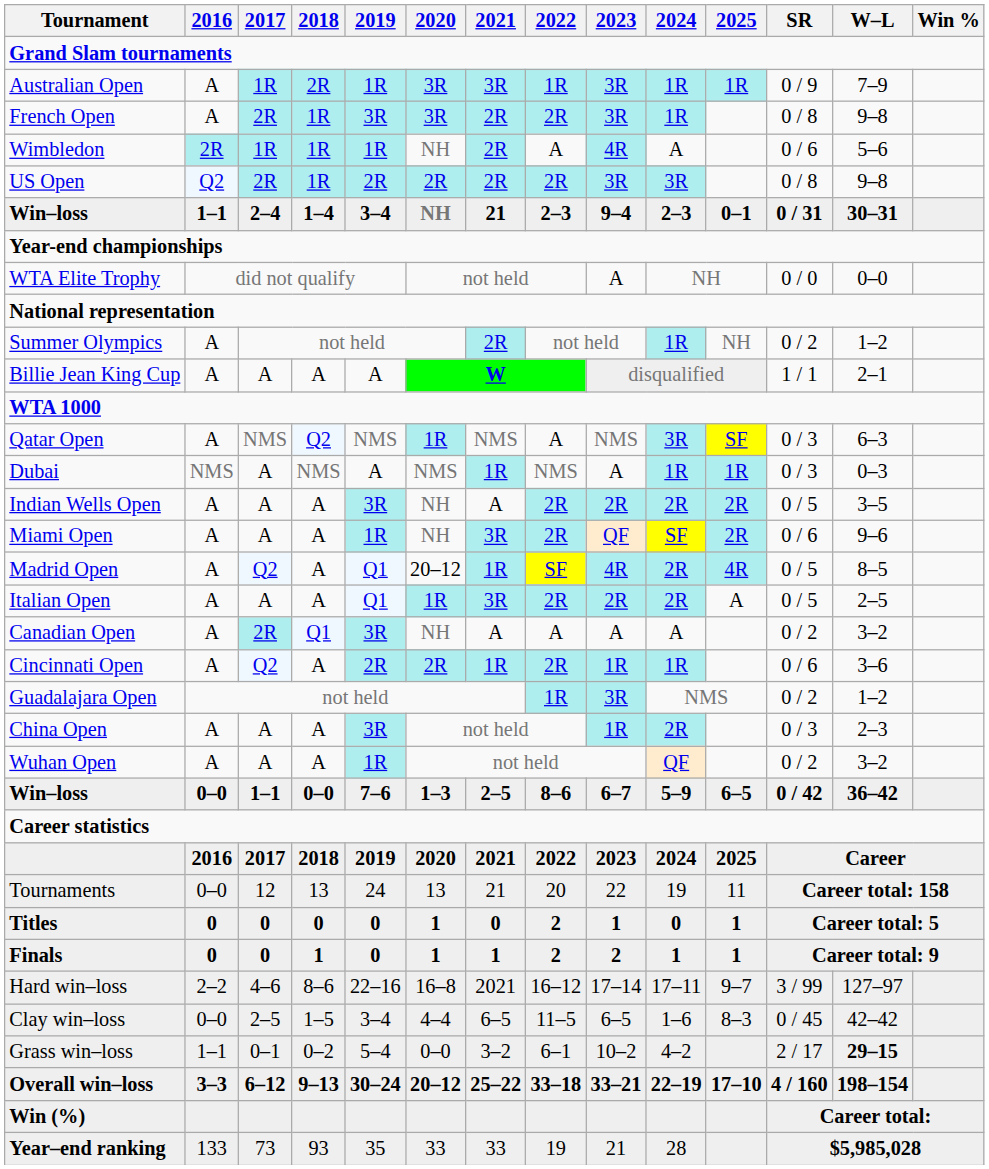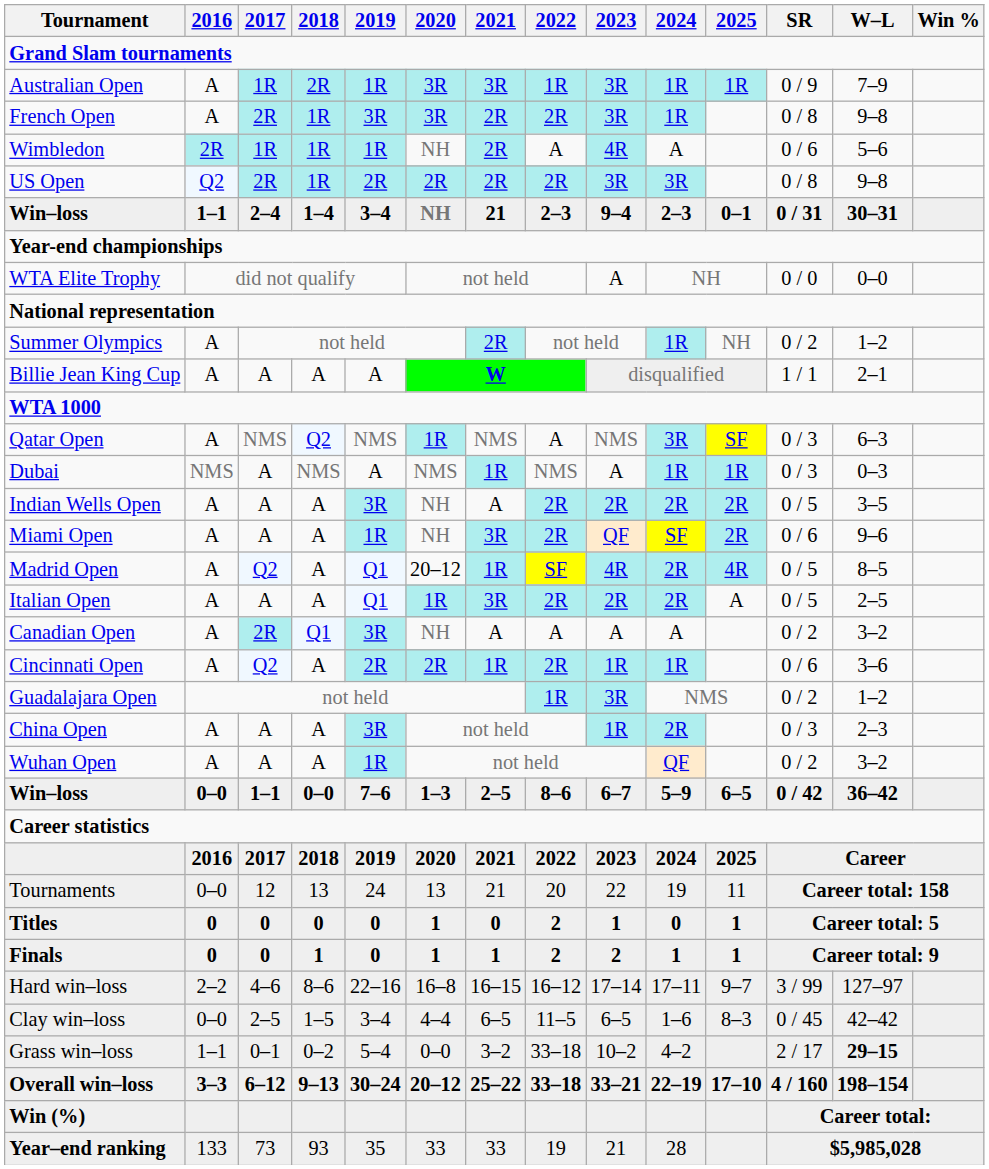 <table class=wikitable style=text-align:center>
 <tr>
 <th>Tournament</th>
 <th><a href='#'>2016</a></th>
 <th><a href='#'>2017</a></th>
 <th><a href='#'>2018</a></th>
 <th><a href='#'>2019</a></th>
 <th><a href='#'>2020</a></th>
 <th><a href='#'>2021</a></th>
 <th><a href='#'>2022</a></th>
 <th><a href='#'>2023</a></th>
 <th><a href='#'>2024</a></th>
 <th><a href='#'>2025</a></th>
 <th>SR</th>
 <th>W–L</th>
 <th>Win %</th>
 </tr>
 <tr>
 <td colspan="14" align="left"><strong><a href='#'>Grand Slam tournaments</a></strong></td>
 </tr>
 <tr>
 <td align=left><a href='#'>Australian Open</a></td>
 <td>A</td>
 <td bgcolor=afeeee><a href='#'>1R</a></td>
 <td bgcolor=afeeee><a href='#'>2R</a></td>
 <td bgcolor=afeeee><a href='#'>1R</a></td>
 <td bgcolor=afeeee><a href='#'>3R</a></td>
 <td bgcolor=afeeee><a href='#'>3R</a></td>
 <td bgcolor=afeeee><a href='#'>1R</a></td>
 <td bgcolor=afeeee><a href='#'>3R</a></td>
 <td bgcolor=afeeee><a href='#'>1R</a></td>
 <td bgcolor=afeeee><a href='#'>1R</a></td>
 <td>0 / 9</td>
 <td>7–9</td>
 <td></td>
 </tr>
 <tr>
 <td align=left><a href='#'>French Open</a></td>
 <td>A</td>
 <td bgcolor=afeeee><a href='#'>2R</a></td>
 <td bgcolor=afeeee><a href='#'>1R</a></td>
 <td bgcolor=afeeee><a href='#'>3R</a></td>
 <td bgcolor=afeeee><a href='#'>3R</a></td>
 <td bgcolor=afeeee><a href='#'>2R</a></td>
 <td bgcolor=afeeee><a href='#'>2R</a></td>
 <td bgcolor=afeeee><a href='#'>3R</a></td>
 <td bgcolor=afeeee><a href='#'>1R</a></td>
 <td></td>
 <td>0 / 8</td>
 <td>9–8</td>
 <td></td>
 </tr>
 <tr>
 <td align=left><a href='#'>Wimbledon</a></td>
 <td bgcolor=afeeee><a href='#'>2R</a></td>
 <td bgcolor=afeeee><a href='#'>1R</a></td>
 <td bgcolor=afeeee><a href='#'>1R</a></td>
 <td bgcolor=afeeee><a href='#'>1R</a></td>
 <td style=color:#767676>NH</td>
 <td bgcolor=afeeee><a href='#'>2R</a></td>
 <td>A</td>
 <td bgcolor=afeeee><a href='#'>4R</a></td>
 <td>A</td>
 <td></td>
 <td>0 / 6</td>
 <td>5–6</td>
 <td></td>
 </tr>
 <tr>
 <td align=left><a href='#'>US Open</a></td>
 <td bgcolor=f0f8ff><a href='#'>Q2</a></td>
 <td bgcolor=afeeee><a href='#'>2R</a></td>
 <td bgcolor=afeeee><a href='#'>1R</a></td>
 <td bgcolor=afeeee><a href='#'>2R</a></td>
 <td bgcolor=afeeee><a href='#'>2R</a></td>
 <td bgcolor=afeeee><a href='#'>2R</a></td>
 <td bgcolor=afeeee><a href='#'>2R</a></td>
 <td bgcolor=afeeee><a href='#'>3R</a></td>
 <td bgcolor=afeeee><a href='#'>3R</a></td>
 <td></td>
 <td>0 / 8</td>
 <td>9–8</td>
 <td></td>
 </tr>
 <tr style=font-weight:bold;background:#efefef>
 <td style=text-align:left>Win–loss</td>
 <td>1–1</td>
 <td>2–4</td>
 <td>1–4</td>
 <td>3–4</td>
 <td style=color:#767676>NH</td>
 <td>21</td>
 <td>2–3</td>
 <td>9–4</td>
 <td>2–3</td>
 <td>0–1</td>
 <td>0 / 31</td>
 <td>30–31</td>
 <td></td>
 </tr>
 <tr>
 <td colspan="14" align=left><strong>Year-end championships</strong></td>
 </tr>
 <tr>
 <td align="left"><a href='#'>WTA Elite Trophy</a></td>
 <td colspan="4" style=color:#767676>did not qualify</td>
 <td colspan="3" style=color:#767676>not held</td>
 <td>A</td>
 <td colspan="2" style=color:#767676>NH</td>
 <td>0 / 0</td>
 <td>0–0</td>
 <td></td>
 </tr>
 <tr>
 <td colspan="14" align="left"><strong>National representation</strong></td>
 </tr>
 <tr>
 <td align=left><a href='#'>Summer Olympics</a></td>
 <td>A</td>
 <td colspan="4" style=color:#767676>not held</td>
 <td bgcolor=afeeee><a href='#'>2R</a></td>
 <td colspan="2" style=color:#767676>not held</td>
 <td bgcolor=afeeee><a href='#'>1R</a></td>
 <td style=color:#767676>NH</td>
 <td>0 / 2</td>
 <td>1–2</td>
 <td></td>
 </tr>
 <tr>
 <td align="left"><a href='#'>Billie Jean King Cup</a></td>
 <td>A</td>
 <td>A</td>
 <td>A</td>
 <td>A</td>
 <td colspan="3" bgcolor="lime"><strong><a href='#'>W</a></strong></td>
 <td colspan=3 style=background:#efefef;color:#767676>disqualified</td>
 <td>1 / 1</td>
 <td>2–1</td>
 <td></td>
 </tr>
 <tr>
 <td colspan="14" style="text-align:left"><strong><a href='#'>WTA 1000</a></strong></td>
 </tr>
 <tr>
 <td align="left"><a href='#'>Qatar Open</a></td>
 <td>A</td>
 <td style=color:#767676>NMS</td>
 <td bgcolor=f0f8ff><a href='#'>Q2</a></td>
 <td style=color:#767676>NMS</td>
 <td bgcolor="afeeee"><a href='#'>1R</a></td>
 <td style=color:#767676>NMS</td>
 <td>A</td>
 <td style=color:#767676>NMS</td>
 <td bgcolor="afeeee"><a href='#'>3R</a></td>
 <td bgcolor=yellow><a href='#'>SF</a></td>
 <td>0 / 3</td>
 <td>6–3</td>
 <td></td>
 </tr>
 <tr>
 <td align="left"><a href='#'>Dubai</a></td>
 <td style=color:#767676>NMS</td>
 <td>A</td>
 <td style=color:#767676>NMS</td>
 <td>A</td>
 <td style=color:#767676>NMS</td>
 <td bgcolor="afeeee"><a href='#'>1R</a></td>
 <td style=color:#767676>NMS</td>
 <td>A</td>
 <td bgcolor="afeeee"><a href='#'>1R</a></td>
 <td bgcolor="afeeee"><a href='#'>1R</a></td>
 <td>0 / 3</td>
 <td>0–3</td>
 <td></td>
 </tr>
 <tr>
 <td align=left><a href='#'>Indian Wells Open</a></td>
 <td>A</td>
 <td>A</td>
 <td>A</td>
 <td bgcolor=afeeee><a href='#'>3R</a></td>
 <td style="color:#767676">NH</td>
 <td>A</td>
 <td bgcolor=afeeee><a href='#'>2R</a></td>
 <td bgcolor=afeeee><a href='#'>2R</a></td>
 <td bgcolor=afeeee><a href='#'>2R</a></td>
 <td bgcolor=afeeee><a href='#'>2R</a></td>
 <td>0 / 5</td>
 <td>3–5</td>
 <td></td>
 </tr>
 <tr>
 <td align=left><a href='#'>Miami Open</a></td>
 <td>A</td>
 <td>A</td>
 <td>A</td>
 <td bgcolor=afeeee><a href='#'>1R</a></td>
 <td style=color:#767676>NH</td>
 <td bgcolor=afeeee><a href='#'>3R</a></td>
 <td bgcolor=afeeee><a href='#'>2R</a></td>
 <td bgcolor=ffebcd><a href='#'>QF</a></td>
 <td bgcolor=yellow><a href='#'>SF</a></td>
 <td bgcolor=afeeee><a href='#'>2R</a></td>
 <td>0 / 6</td>
 <td>9–6</td>
 <td></td>
 </tr>
 <tr>
 <td align=left><a href='#'>Madrid Open</a></td>
 <td>A</td>
 <td bgcolor=f0f8ff><a href='#'>Q2</a></td>
 <td>A</td>
 <td bgcolor=f0f8ff><a href='#'>Q1</a></td>
 <td>20–12</td>
 <td bgcolor=afeeee><a href='#'>1R</a></td>
 <td bgcolor=yellow><a href='#'>SF</a></td>
 <td bgcolor=afeeee><a href='#'>4R</a></td>
 <td bgcolor=afeeee><a href='#'>2R</a></td>
 <td bgcolor=afeeee><a href='#'>4R</a></td>
 <td>0 / 5</td>
 <td>8–5</td>
 <td></td>
 </tr>
 <tr>
 <td align="left"><a href='#'>Italian Open</a></td>
 <td>A</td>
 <td>A</td>
 <td>A</td>
 <td bgcolor=f0f8ff><a href='#'>Q1</a></td>
 <td bgcolor="afeeee"><a href='#'>1R</a></td>
 <td bgcolor="afeeee"><a href='#'>3R</a></td>
 <td bgcolor="afeeee"><a href='#'>2R</a></td>
 <td bgcolor="afeeee"><a href='#'>2R</a></td>
 <td bgcolor="afeeee"><a href='#'>2R</a></td>
 <td>A</td>
 <td>0 / 5</td>
 <td>2–5</td>
 <td></td>
 </tr>
 <tr>
 <td align="left"><a href='#'>Canadian Open</a></td>
 <td>A</td>
 <td bgcolor="afeeee"><a href='#'>2R</a></td>
 <td bgcolor=f0f8ff><a href='#'>Q1</a></td>
 <td bgcolor="afeeee"><a href='#'>3R</a></td>
 <td style="color:#767676">NH</td>
 <td>A</td>
 <td>A</td>
 <td>A</td>
 <td>A</td>
 <td></td>
 <td>0 / 2</td>
 <td>3–2</td>
 <td></td>
 </tr>
 <tr>
 <td align="left"><a href='#'>Cincinnati Open</a></td>
 <td>A</td>
 <td bgcolor=f0f8ff><a href='#'>Q2</a></td>
 <td>A</td>
 <td bgcolor="afeeee"><a href='#'>2R</a></td>
 <td bgcolor="afeeee"><a href='#'>2R</a></td>
 <td bgcolor="afeeee"><a href='#'>1R</a></td>
 <td bgcolor="afeeee"><a href='#'>2R</a></td>
 <td bgcolor="afeeee"><a href='#'>1R</a></td>
 <td style=background:#afeeee><a href='#'>1R</a></td>
 <td></td>
 <td>0 / 6</td>
 <td>3–6</td>
 <td></td>
 </tr>
 <tr>
 <td align="left"><a href='#'>Guadalajara Open</a></td>
 <td colspan="6" style="color:#767676">not held</td>
 <td bgcolor="afeeee"><a href='#'>1R</a></td>
 <td bgcolor="afeeee"><a href='#'>3R</a></td>
 <td colspan=2 style=color:#767676>NMS</td>
 <td>0 / 2</td>
 <td>1–2</td>
 <td></td>
 </tr>
 <tr>
 <td align=left><a href='#'>China Open</a></td>
 <td>A</td>
 <td>A</td>
 <td>A</td>
 <td bgcolor=afeeee><a href='#'>3R</a></td>
 <td colspan="3" style="color:#767676">not held</td>
 <td bgcolor=afeeee><a href='#'>1R</a></td>
 <td bgcolor=afeeee><a href='#'>2R</a></td>
 <td></td>
 <td>0 / 3</td>
 <td>2–3</td>
 <td></td>
 </tr>
 <tr>
 <td align="left"><a href='#'>Wuhan Open</a></td>
 <td>A</td>
 <td>A</td>
 <td>A</td>
 <td bgcolor="afeeee"><a href='#'>1R</a></td>
 <td colspan="4" style="color:#767676">not held</td>
 <td bgcolor=ffebcd><a href='#'>QF</a></td>
 <td></td>
 <td>0 / 2</td>
 <td>3–2</td>
 <td></td>
 </tr>
 <tr style=font-weight:bold;background:#efefef>
 <td align=left>Win–loss</td>
 <td>0–0</td>
 <td>1–1</td>
 <td>0–0</td>
 <td>7–6</td>
 <td>1–3</td>
 <td>2–5</td>
 <td>8–6</td>
 <td>6–7</td>
 <td>5–9</td>
 <td>6–5</td>
 <td>0 / 42</td>
 <td>36–42</td>
 <td></td>
 </tr>
 <tr>
 <td colspan="14" style="text-align:left"><strong>Career statistics</strong></td>
 </tr>
 <tr style=font-weight:bold;background:#efefef>
 <td></td>
 <td>2016</td>
 <td>2017</td>
 <td>2018</td>
 <td>2019</td>
 <td>2020</td>
 <td>2021</td>
 <td>2022</td>
 <td>2023</td>
 <td>2024</td>
 <td>2025</td>
 <td colspan=3>Career</td>
 </tr>
 <tr style=background:#efefef>
 <td style=text-align:left>Tournaments</td>
 <td>0–0</td>
 <td>12</td>
 <td>13</td>
 <td>24</td>
 <td>13</td>
 <td>21</td>
 <td>20</td>
 <td>22</td>
 <td>19</td>
 <td>11</td>
 <td colspan="3"><strong>Career total: 158</strong></td>
 </tr>
 <tr style=font-weight:bold;background:#efefef>
 <td align=left>Titles</td>
 <td>0</td>
 <td>0</td>
 <td>0</td>
 <td>0</td>
 <td>1</td>
 <td>0</td>
 <td>2</td>
 <td>1</td>
 <td>0</td>
 <td>1</td>
 <td colspan=3>Career total: 5</td>
 </tr>
 <tr style=font-weight:bold;background:#efefef>
 <td align=left>Finals</td>
 <td>0</td>
 <td>0</td>
 <td>1</td>
 <td>0</td>
 <td>1</td>
 <td>1</td>
 <td>2</td>
 <td>2</td>
 <td>1</td>
 <td>1</td>
 <td colspan=3>Career total: 9</td>
 </tr>
 <tr style=background:#efefef>
 <td align=left>Hard win–loss</td>
 <td>2–2</td>
 <td>4–6</td>
 <td>8–6</td>
 <td>22–16</td>
 <td>16–8</td>
-<td>2021</td>
+<td>16–15</td>
 <td>16–12</td>
 <td>17–14</td>
 <td>17–11</td>
 <td>9–7</td>
 <td>3 / 99</td>
 <td>127–97</td>
 <td></td>
 </tr>
 <tr style=background:#efefef>
 <td align=left>Clay win–loss</td>
 <td>0–0</td>
 <td>2–5</td>
 <td>1–5</td>
 <td>3–4</td>
 <td>4–4</td>
 <td>6–5</td>
 <td>11–5</td>
 <td>6–5</td>
 <td>1–6</td>
 <td>8–3</td>
 <td>0 / 45</td>
 <td>42–42</td>
 <td></td>
 </tr>
 <tr style=background:#efefef>
 <td align=left>Grass win–loss</td>
 <td>1–1</td>
 <td>0–1</td>
 <td>0–2</td>
 <td>5–4</td>
 <td>0–0</td>
 <td>3–2</td>
-<td>6–1</td>
+<td>33–18</td>
 <td>10–2</td>
 <td>4–2</td>
 <td></td>
 <td>2 / 17</td>
 <td><strong>29–15</strong></td>
 <td></td>
 </tr>
 <tr style=font-weight:bold;background:#efefef>
 <td style=text-align:left>Overall win–loss</td>
 <td>3–3</td>
 <td>6–12</td>
 <td>9–13</td>
 <td>30–24</td>
 <td>20–12</td>
 <td>25–22</td>
 <td>33–18</td>
 <td>33–21</td>
 <td>22–19</td>
 <td>17–10</td>
 <td>4 / 160</td>
 <td>198–154</td>
 <td></td>
 </tr>
 <tr style=font-weight:bold;background:#efefef>
 <td align=left>Win (%)</td>
 <td></td>
 <td></td>
 <td></td>
 <td></td>
 <td></td>
 <td></td>
 <td></td>
 <td></td>
 <td></td>
 <td></td>
 <td colspan="3">Career total: </td>
 </tr>
 <tr style=background:#efefef>
 <td align=left><strong>Year–end ranking</strong></td>
 <td>133</td>
 <td>73</td>
 <td>93</td>
 <td>35</td>
 <td>33</td>
 <td>33</td>
 <td>19</td>
 <td>21</td>
 <td>28</td>
 <td></td>
 <td colspan="3"><strong>$5,985,028</strong></td>
 </tr>
 </table>
